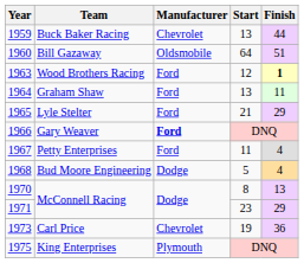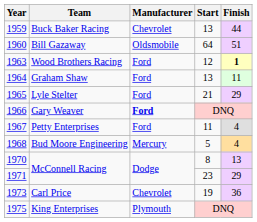 <table class="wikitable" style="font-size: 90%;">
 <tr>
 <th>Year</th>
 <th>Team</th>
 <th>Manufacturer</th>
 <th>Start</th>
 <th>Finish</th>
 </tr>
 <tr>
 <td><a href='#'>1959</a></td>
 <td><a href='#'>Buck Baker Racing</a></td>
 <td><a href='#'>Chevrolet</a></td>
 <td align=center>13</td>
 <td align=center style="background:#EFCFFF;">44</td>
 </tr>
 <tr>
 <td><a href='#'>1960</a></td>
 <td><a href='#'>Bill Gazaway</a></td>
 <td><a href='#'>Oldsmobile</a></td>
 <td align=center>64</td>
 <td align=center style="background:#EFCFFF;">51</td>
 </tr>
 <tr>
 <td><a href='#'>1963</a></td>
 <td><a href='#'>Wood Brothers Racing</a></td>
 <td><a href='#'>Ford</a></td>
 <td align=center>12</td>
 <td align=center style="background:#FFFFBF;"><strong>1</strong></td>
 </tr>
 <tr>
 <td><a href='#'>1964</a></td>
 <td><a href='#'>Graham Shaw</a></td>
 <td><a href='#'>Ford</a></td>
 <td align=center>13</td>
 <td align=center style="background:#DFFFDF;">11</td>
 </tr>
 <tr>
 <td><a href='#'>1965</a></td>
 <td><a href='#'>Lyle Stelter</a></td>
 <td><a href='#'>Ford</a></td>
 <td align=center>21</td>
 <td align=center style="background:#EFCFFF;">29</td>
 </tr>
 <tr>
 <td><a href='#'>1966</a></td>
 <td><a href='#'>Gary Weaver</a></td>
 <td><strong><a href='#'>Ford</a></strong></td>
 <td align=center colspan=2 style="background:#FFCFCF;">DNQ</td>
 </tr>
 <tr>
 <td><a href='#'>1967</a></td>
 <td><a href='#'>Petty Enterprises</a></td>
 <td><a href='#'>Ford</a></td>
 <td align=center>11</td>
 <td align=center style="background:#DFDFDF;">4</td>
 </tr>
 <tr>
 <td><a href='#'>1968</a></td>
 <td><a href='#'>Bud Moore Engineering</a></td>
-<td><a href='#'>Dodge</a></td>
+<td><a href='#'>Mercury</a></td>
 <td align=center>5</td>
 <td align=center style="background:#FFDF9F;">4</td>
 </tr>
 <tr>
 <td><a href='#'>1970</a></td>
 <td rowspan=2><a href='#'>McConnell Racing</a></td>
 <td rowspan=2><a href='#'>Dodge</a></td>
 <td align=center>8</td>
 <td align=center style="background:#EFCFFF;">13</td>
 </tr>
 <tr>
 <td><a href='#'>1971</a></td>
 <td align=center>23</td>
 <td align=center style="background:#EFCFFF;">29</td>
 </tr>
 <tr>
 <td><a href='#'>1973</a></td>
 <td><a href='#'>Carl Price</a></td>
 <td><a href='#'>Chevrolet</a></td>
 <td align=center>19</td>
 <td align=center style="background:#EFCFFF;">36</td>
 </tr>
 <tr>
 <td><a href='#'>1975</a></td>
 <td><a href='#'>King Enterprises</a></td>
 <td><a href='#'>Plymouth</a></td>
 <td align=center colspan=2 style="background:#FFCFCF;">DNQ</td>
 </tr>
 </table>
